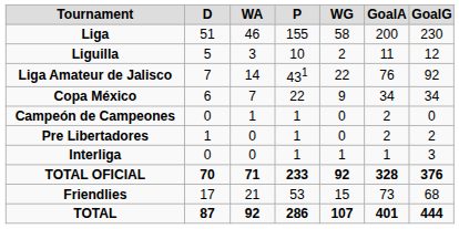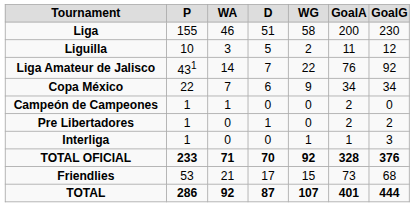 <table align=center border=1 cellpadding="2" cellspacing="0" style="background: #f9f9f9; border: 1px #aaa solid; border-collapse: collapse; font-size: 90%; text-align: center;">
 <tr align=center bgcolor=#DDDDDD style="color:black;">
 <th width=40%>Tournament</th>
+<th width=10%>P</th>
+<th width=10%>WA</th>
 <th width=10%>D</th>
-<th width=10%>WA</th>
-<th width=10%>P</th>
 <th width=10%>WG</th>
 <th width=10%>GoalA</th>
 <th width=10%>GoalG</th>
 </tr>
 <tr align=center>
 <td><strong>Liga</strong></td>
+<td>155</td>
+<td>46</td>
 <td>51</td>
-<td>46</td>
-<td>155</td>
 <td>58</td>
 <td>200</td>
 <td>230</td>
 </tr>
 <tr align=center>
 <td><strong>Liguilla</strong></td>
+<td>10</td>
+<td>3</td>
 <td>5</td>
-<td>3</td>
-<td>10</td>
 <td>2</td>
 <td>11</td>
 <td>12</td>
 </tr>
 <tr align=center>
 <td><strong>Liga Amateur de Jalisco</strong></td>
+<td>43<sup>1</sup></td>
+<td>14</td>
 <td>7</td>
-<td>14</td>
-<td>43<sup>1</sup></td>
 <td>22</td>
 <td>76</td>
 <td>92</td>
 </tr>
 <tr align=center>
 <td><strong>Copa México</strong></td>
+<td>22</td>
+<td>7</td>
 <td>6</td>
-<td>7</td>
-<td>22</td>
 <td>9</td>
 <td>34</td>
 <td>34</td>
 </tr>
 <tr align=center>
 <td><strong>Campeón de Campeones</strong></td>
-<td>0</td>
 <td>1</td>
 <td>1</td>
+<td>0</td>
 <td>0</td>
 <td>2</td>
 <td>0</td>
 </tr>
 <tr align=center>
 <td><strong>Pre Libertadores</strong></td>
 <td>1</td>
 <td>0</td>
 <td>1</td>
 <td>0</td>
 <td>2</td>
 <td>2</td>
 </tr>
 <tr align=center>
 <td><strong>Interliga</strong></td>
+<td>1</td>
 <td>0</td>
 <td>0</td>
-<td>1</td>
 <td>1</td>
 <td>1</td>
 <td>3</td>
 </tr>
 <tr align=center>
 <td><strong>TOTAL OFICIAL</strong></td>
+<td><strong>233</strong></td>
+<td><strong>71</strong></td>
 <td><strong>70</strong></td>
-<td><strong>71</strong></td>
-<td><strong>233</strong></td>
 <td><strong>92</strong></td>
 <td><strong>328</strong></td>
 <td><strong>376</strong></td>
 </tr>
 <tr align=center>
 <td><strong>Friendlies</strong></td>
+<td>53</td>
+<td>21</td>
 <td>17</td>
-<td>21</td>
-<td>53</td>
 <td>15</td>
 <td>73</td>
 <td>68</td>
 </tr>
 <tr align=center>
 <td><strong>TOTAL</strong></td>
+<td><strong>286</strong></td>
+<td><strong>92</strong></td>
 <td><strong>87</strong></td>
-<td><strong>92</strong></td>
-<td><strong>286</strong></td>
 <td><strong>107</strong></td>
 <td><strong>401</strong></td>
 <td><strong>444</strong></td>
 </tr>
 </table>
